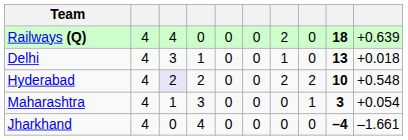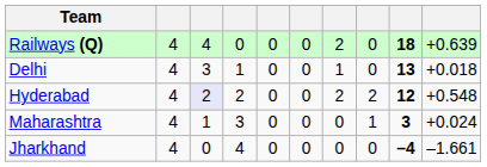 <table class="wikitable" style="text-align:center">
 <tr>
 <th style="width:140px;">Team</th>
 <th style="width:25px;"></th>
 <th style="width:25px;"></th>
 <th style="width:25px;"></th>
 <th style="width:25px;"></th>
 <th style="width:25px;"></th>
 <th style="width:25px;"></th>
 <th style="width:25px;"></th>
 <th style="width:25px;"></th>
 <th style="width:40px;"></th>
 </tr>
 <tr style="background:#cfc;">
 <td style="text-align:left"><a href='#'>Railways</a> <strong>(Q)</strong></td>
 <td>4</td>
 <td>4</td>
 <td>0</td>
 <td>0</td>
 <td>0</td>
 <td>2</td>
 <td>0</td>
 <td><strong>18</strong></td>
 <td>+0.639</td>
 </tr>
 <tr>
 <td style="text-align:left"><a href='#'>Delhi</a></td>
 <td>4</td>
 <td>3</td>
 <td>1</td>
 <td>0</td>
 <td>0</td>
 <td>1</td>
 <td>0</td>
 <td><strong>13</strong></td>
 <td>+0.018</td>
 </tr>
 <tr>
 <td style="text-align:left"><a href='#'>Hyderabad</a></td>
 <td>4</td>
 <td style="background: lavender;">2</td>
 <td>2</td>
 <td>0</td>
 <td>0</td>
 <td>2</td>
 <td>2</td>
-<td><strong>10</strong></td>
+<td><strong>12</strong></td>
 <td>+0.548</td>
 </tr>
 <tr>
 <td style="text-align:left"><a href='#'>Maharashtra</a></td>
 <td>4</td>
 <td>1</td>
 <td>3</td>
 <td>0</td>
 <td>0</td>
 <td>0</td>
 <td>1</td>
 <td><strong>3</strong></td>
-<td>+0.054</td>
+<td>+0.024</td>
 </tr>
 <tr>
 <td style="text-align:left"><a href='#'>Jharkhand</a></td>
 <td>4</td>
 <td>0</td>
 <td>4</td>
 <td>0</td>
 <td>0</td>
 <td>0</td>
 <td>0</td>
 <td><strong>–4</strong></td>
 <td>–1.661</td>
 </tr>
 </table>
